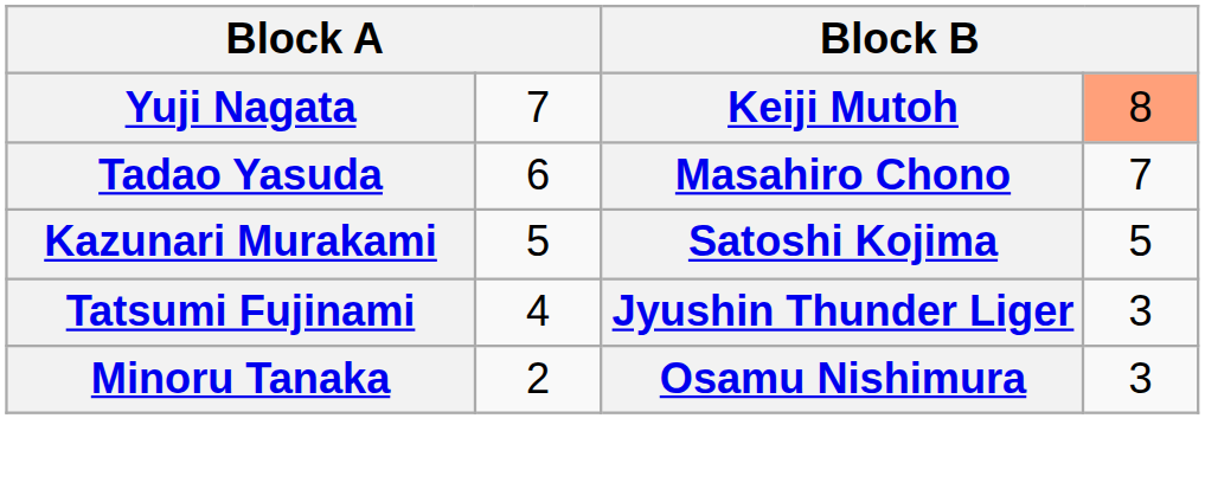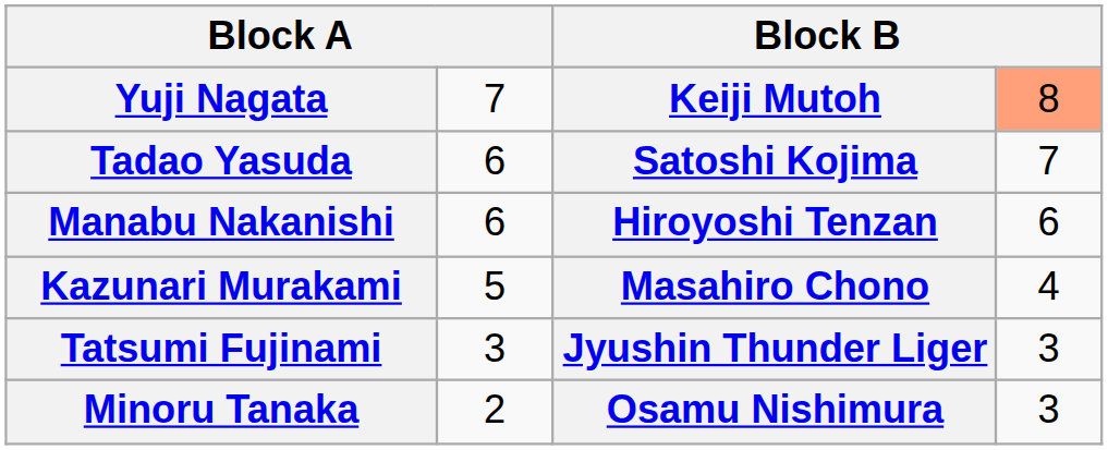 <table class="wikitable" style="margin: 1em auto 1em auto;text-align:center">
 <tr>
 <th colspan="2" style="width:50%">Block A</th>
 <th colspan="2" style="width:50%">Block B</th>
 </tr>
 <tr>
 <th><a href='#'>Yuji Nagata</a></th>
 <td style="width:35px">7</td>
 <th><a href='#'>Keiji Mutoh</a></th>
 <td style="background: lightsalmon; width:35px">8</td>
 </tr>
 <tr>
 <th><a href='#'>Tadao Yasuda</a></th>
 <td>6</td>
-<th><a href='#'>Masahiro Chono</a></th>
+<th><a href='#'>Satoshi Kojima</a></th>
 <td>7</td>
+</tr>
+<tr>
+<th><a href='#'>Manabu Nakanishi</a></th>
+<td>6</td>
+<th><a href='#'>Hiroyoshi Tenzan</a></th>
+<td>6</td>
 </tr>
 <tr>
 <th><a href='#'>Kazunari Murakami</a></th>
 <td>5</td>
-<th><a href='#'>Satoshi Kojima</a></th>
-<td>5</td>
+<th><a href='#'>Masahiro Chono</a></th>
+<td>4</td>
 </tr>
 <tr>
 <th><a href='#'>Tatsumi Fujinami</a></th>
-<td>4</td>
+<td>3</td>
 <th><a href='#'>Jyushin Thunder Liger</a></th>
 <td>3</td>
 </tr>
 <tr>
 <th><a href='#'>Minoru Tanaka</a></th>
 <td>2</td>
 <th><a href='#'>Osamu Nishimura</a></th>
 <td>3</td>
 </tr>
 </table>
